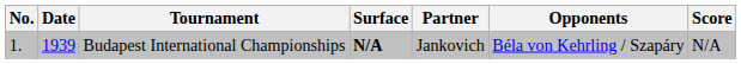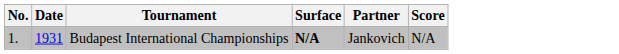 <table class="wikitable">
 <tr>
 <th>No.</th>
 <th>Date</th>
 <th>Tournament</th>
 <th>Surface</th>
 <th>Partner</th>
-<th>Opponents</th>
 <th>Score</th>
 </tr>
 <tr bgcolor=silver>
 <td>1.</td>
-<td><a href='#'>1939</a></td>
+<td><a href='#'>1931</a></td>
 <td>Budapest International Championships</td>
 <td><strong>N/A</strong></td>
 <td> Jankovich</td>
-<td> <a href='#'>Béla von Kehrling</a> / Szapáry</td>
 <td>N/A</td>
 </tr>
 </table>
